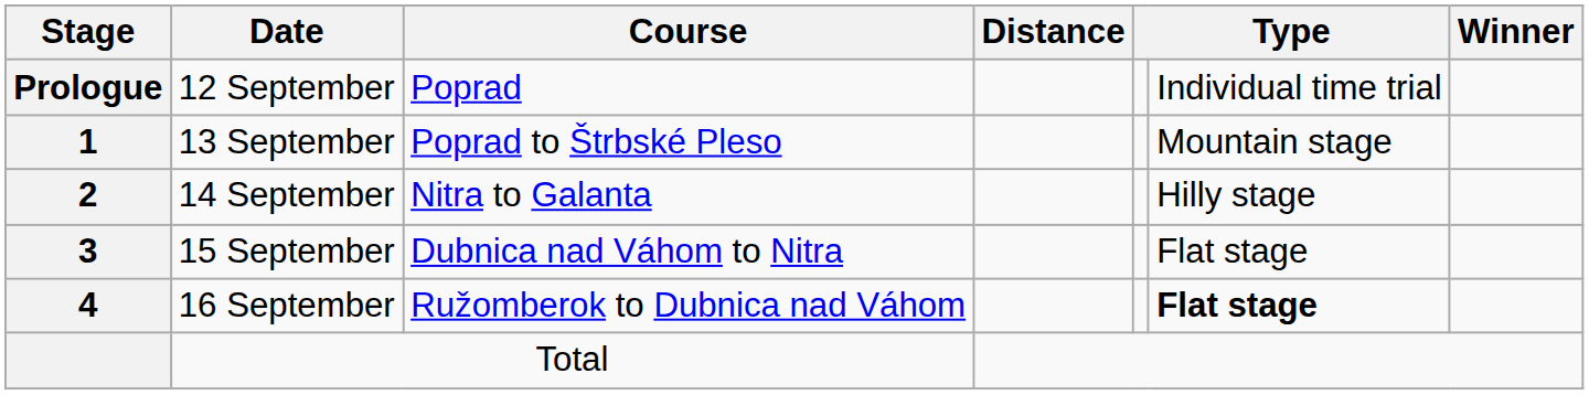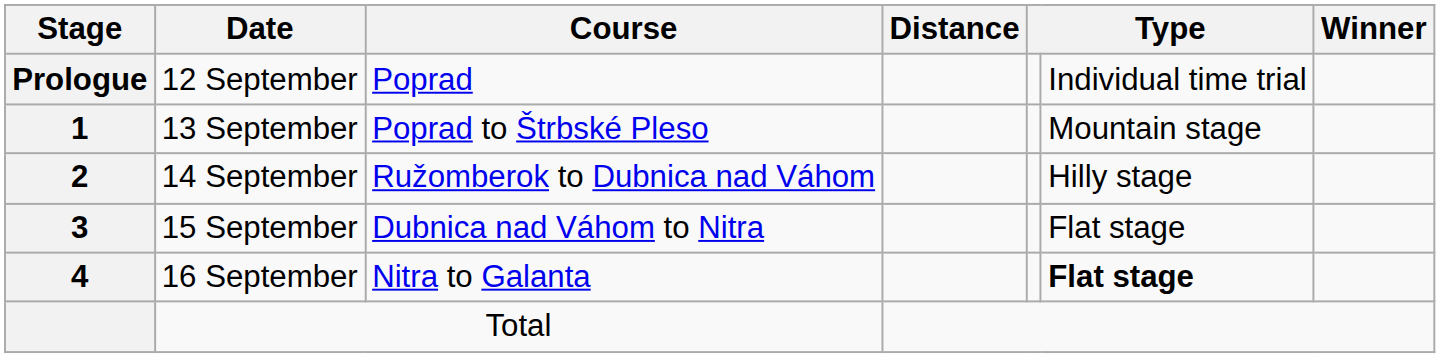 <table class="wikitable">
 <tr>
 <th scope="col">Stage</th>
 <th scope="col">Date</th>
 <th scope="col">Course</th>
 <th scope="col">Distance</th>
 <th scope="col" colspan="2">Type</th>
 <th scope="col">Winner</th>
 </tr>
 <tr>
 <th scope="row">Prologue</th>
 <td style="text-align:right">12 September</td>
 <td><a href='#'>Poprad</a></td>
 <td style="text-align:center;"></td>
 <td></td>
 <td>Individual time trial</td>
 <td></td>
 </tr>
 <tr>
 <th scope="row">1</th>
 <td style="text-align:right">13 September</td>
 <td><a href='#'>Poprad</a> to <a href='#'>Štrbské Pleso</a></td>
 <td style="text-align:center;"></td>
 <td></td>
 <td>Mountain stage</td>
 <td></td>
 </tr>
 <tr>
 <th scope="row">2</th>
 <td style="text-align:right">14 September</td>
-<td><a href='#'>Nitra</a> to <a href='#'>Galanta</a></td>
+<td><a href='#'>Ružomberok</a> to <a href='#'>Dubnica nad Váhom</a></td>
 <td style="text-align:center;"></td>
 <td></td>
 <td>Hilly stage</td>
 <td></td>
 </tr>
 <tr>
 <th scope="row">3</th>
 <td style="text-align:right">15 September</td>
 <td><a href='#'>Dubnica nad Váhom</a> to <a href='#'>Nitra</a></td>
 <td style="text-align:center;"></td>
 <td></td>
 <td>Flat stage</td>
 <td></td>
 </tr>
 <tr>
 <th scope="row">4</th>
 <td style="text-align:right">16 September</td>
-<td><a href='#'>Ružomberok</a> to <a href='#'>Dubnica nad Váhom</a></td>
+<td><a href='#'>Nitra</a> to <a href='#'>Galanta</a></td>
 <td style="text-align:center;"></td>
 <td></td>
 <td><strong>Flat stage</strong></td>
 <td></td>
 </tr>
 <tr>
 <th scope="row"></th>
 <td style="text-align:center" colspan="2">Total</td>
 <td style="text-align:center" colspan="5"></td>
 </tr>
 </table>
